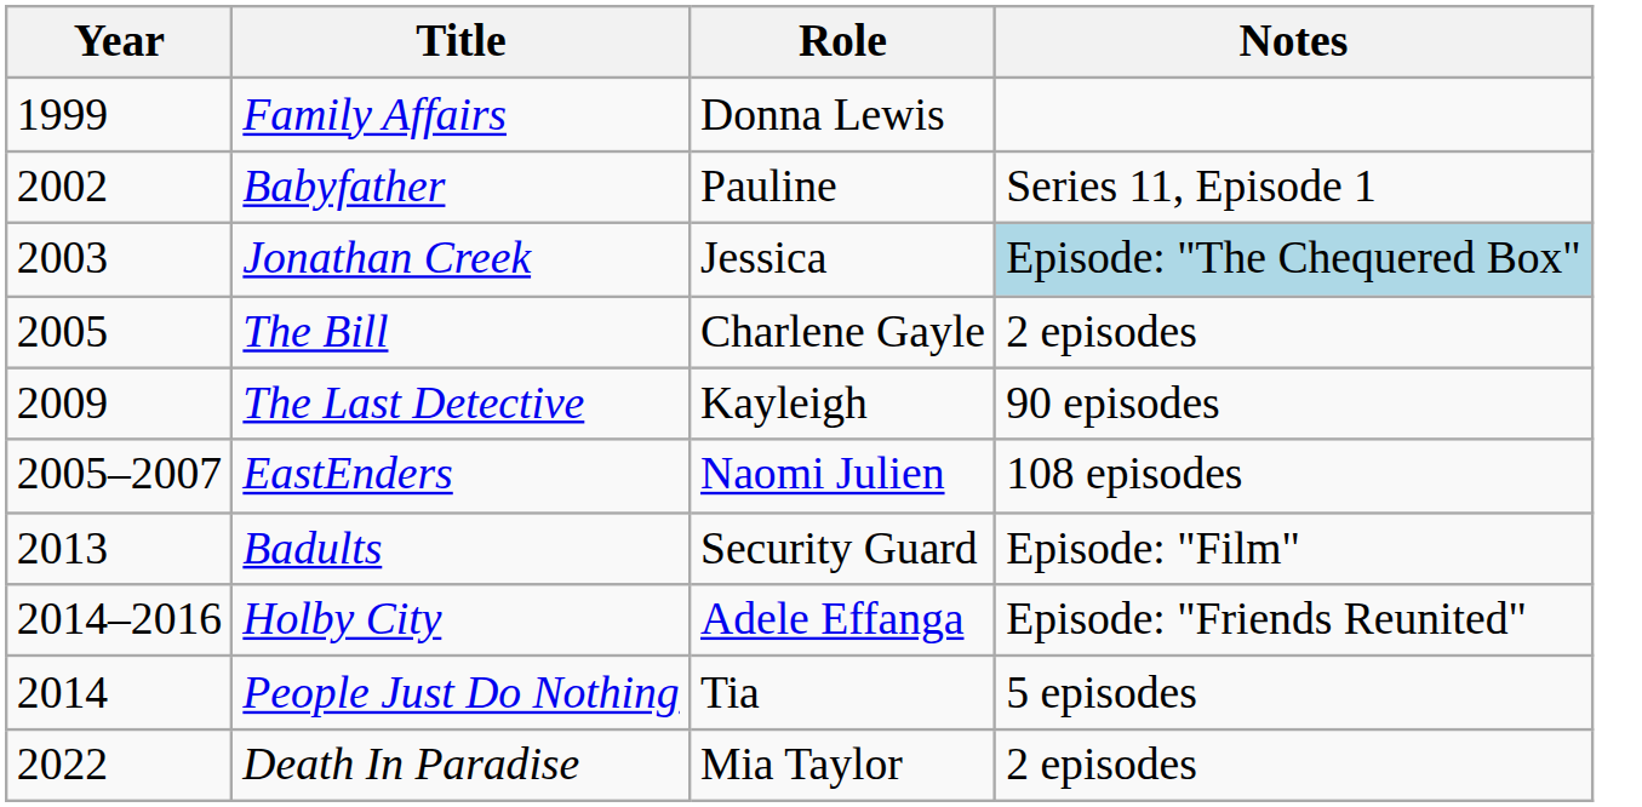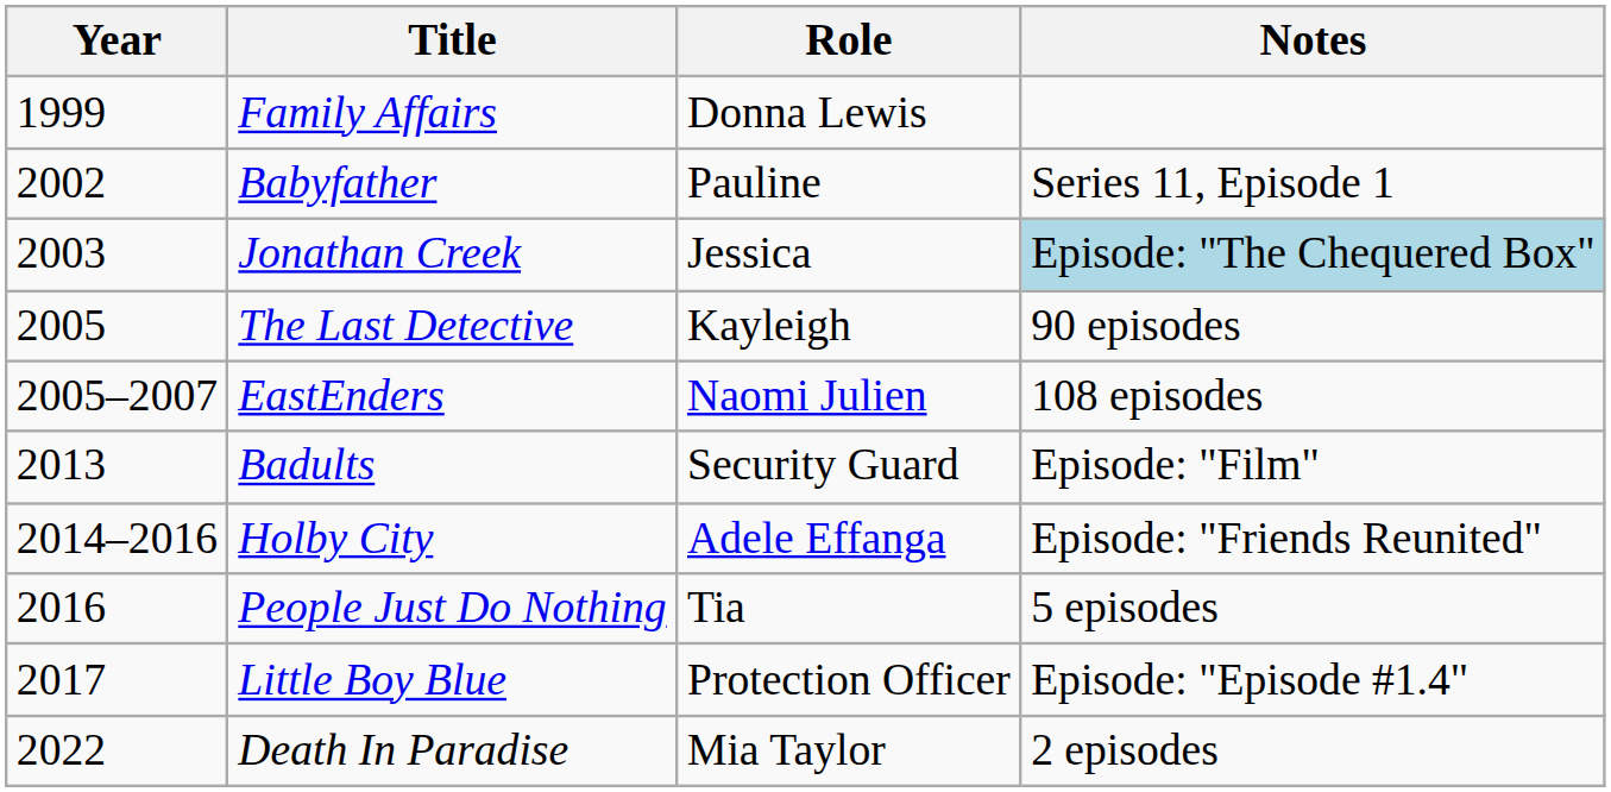 <table class="wikitable sortable">
 <tr>
 <th>Year</th>
 <th>Title</th>
 <th>Role</th>
 <th>Notes</th>
 </tr>
 <tr>
 <td>1999</td>
 <td><em><a href='#'>Family Affairs</a></em></td>
 <td>Donna Lewis</td>
 <td></td>
 </tr>
 <tr>
 <td>2002</td>
 <td><em><a href='#'>Babyfather</a></em></td>
 <td>Pauline</td>
 <td>Series 11, Episode 1</td>
 </tr>
 <tr>
 <td>2003</td>
 <td><em><a href='#'>Jonathan Creek</a></em></td>
 <td>Jessica</td>
 <td style="background: lightblue;">Episode: "The Chequered Box"</td>
 </tr>
 <tr>
 <td>2005</td>
-<td><em><a href='#'>The Bill</a></em></td>
-<td>Charlene Gayle</td>
-<td>2 episodes</td>
-</tr>
-<tr>
-<td>2009</td>
 <td><em><a href='#'>The Last Detective</a></em></td>
 <td>Kayleigh</td>
 <td>90 episodes</td>
 </tr>
 <tr>
 <td>2005–2007</td>
 <td><em><a href='#'>EastEnders</a></em></td>
 <td><a href='#'>Naomi Julien</a></td>
 <td>108 episodes</td>
 </tr>
 <tr>
 <td>2013</td>
 <td><em><a href='#'>Badults</a></em></td>
 <td>Security Guard</td>
 <td>Episode: "Film"</td>
 </tr>
 <tr>
 <td>2014–2016</td>
 <td><em><a href='#'>Holby City</a></em></td>
 <td><a href='#'>Adele Effanga</a></td>
 <td>Episode: "Friends Reunited"</td>
 </tr>
 <tr>
-<td>2014</td>
+<td>2016</td>
 <td><em><a href='#'>People Just Do Nothing</a></em></td>
 <td>Tia</td>
 <td>5 episodes</td>
+</tr>
+<tr>
+<td>2017</td>
+<td><em><a href='#'>Little Boy Blue</a></em></td>
+<td>Protection Officer</td>
+<td>Episode: "Episode #1.4"</td>
 </tr>
 <tr>
 <td>2022</td>
 <td><em>Death In Paradise</em></td>
 <td>Mia Taylor</td>
 <td>2 episodes</td>
 </tr>
 </table>
